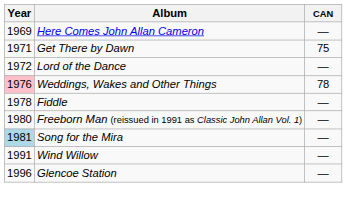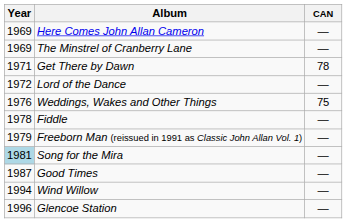 <table class="wikitable">
 <tr>
 <th>Year</th>
 <th>Album</th>
 <th width="45"><small>CAN</small></th>
 </tr>
 <tr>
 <td>1969</td>
 <td><em><a href='#'>Here Comes John Allan Cameron</a></em></td>
 <td align="center">—</td>
 </tr>
 <tr>
+<td>1969</td>
+<td><em>The Minstrel of Cranberry Lane</em></td>
+<td align="center">—</td>
+</tr>
+<tr>
 <td>1971</td>
 <td><em>Get There by Dawn</em></td>
-<td align="center">75</td>
+<td align="center">78</td>
 </tr>
 <tr>
 <td>1972</td>
 <td><em>Lord of the Dance</em></td>
 <td align="center">—</td>
 </tr>
 <tr>
-<td style="background: pink;">1976</td>
+<td>1976</td>
 <td><em>Weddings, Wakes and Other Things</em></td>
-<td align="center">78</td>
+<td align="center">75</td>
 </tr>
 <tr>
 <td>1978</td>
 <td><em>Fiddle</em></td>
 <td align="center">—</td>
 </tr>
 <tr>
-<td>1980</td>
+<td>1979</td>
 <td><em>Freeborn Man</em> <small>(reissued in 1991 as <em>Classic John Allan Vol. 1</em>)</small></td>
 <td align="center">—</td>
 </tr>
 <tr>
 <td style="background: lightblue;">1981</td>
 <td><em>Song for the Mira</em></td>
 <td align="center">—</td>
 </tr>
 <tr>
-<td>1991</td>
+<td>1987</td>
+<td><em>Good Times</em></td>
+<td align="center">—</td>
+</tr>
+<tr>
+<td>1994</td>
 <td><em>Wind Willow</em></td>
 <td align="center">—</td>
 </tr>
 <tr>
 <td>1996</td>
 <td><em>Glencoe Station</em></td>
 <td align="center">—</td>
 </tr>
 </table>
